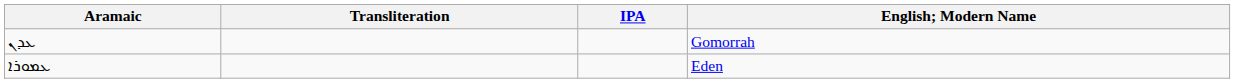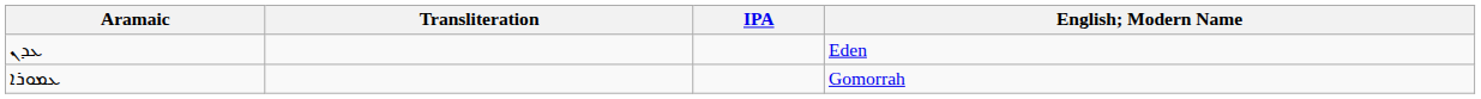 <table class="wikitable" width="100%">
 <tr>
 <th>Aramaic</th>
 <th>Transliteration</th>
 <th><a href='#'>IPA</a></th>
 <th>English; Modern Name</th>
 </tr>
 <tr>
 <td>ܥܕܢ</td>
 <td><em></em></td>
 <td></td>
-<td><a href='#'>Gomorrah</a></td>
+<td><a href='#'>Eden</a></td>
 </tr>
 <tr>
 <td>ܥܡܘܪܐ</td>
 <td><em></em></td>
 <td></td>
-<td><a href='#'>Eden</a></td>
+<td><a href='#'>Gomorrah</a></td>
 </tr>
 </table>
